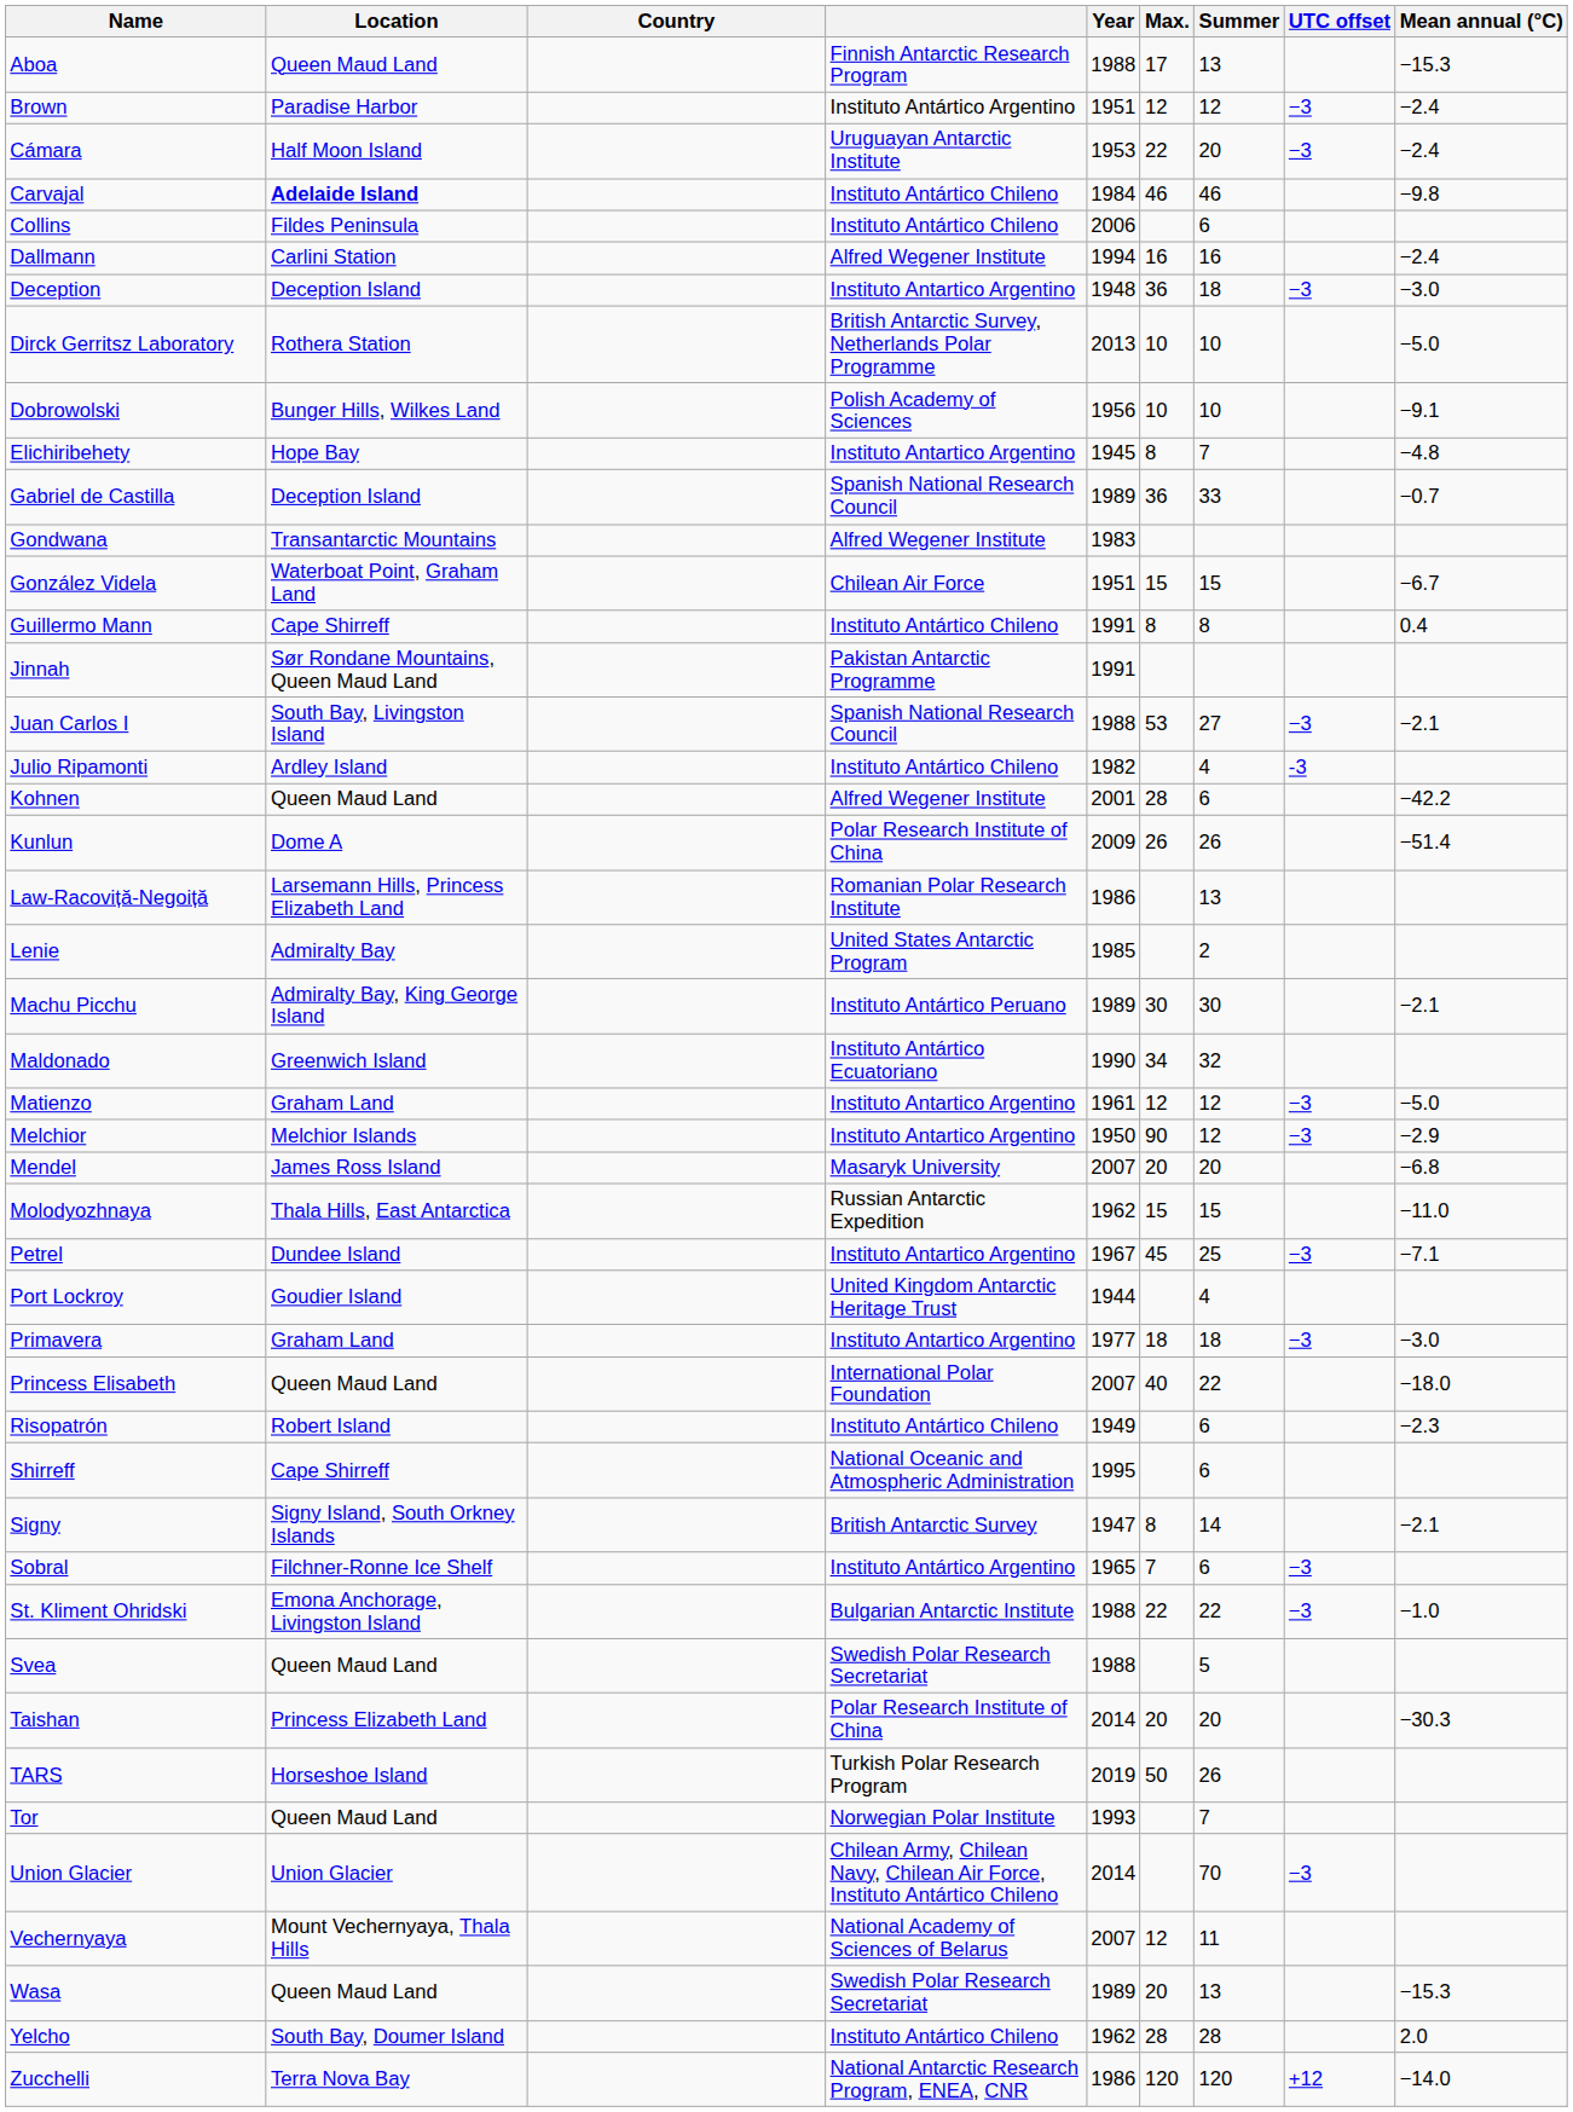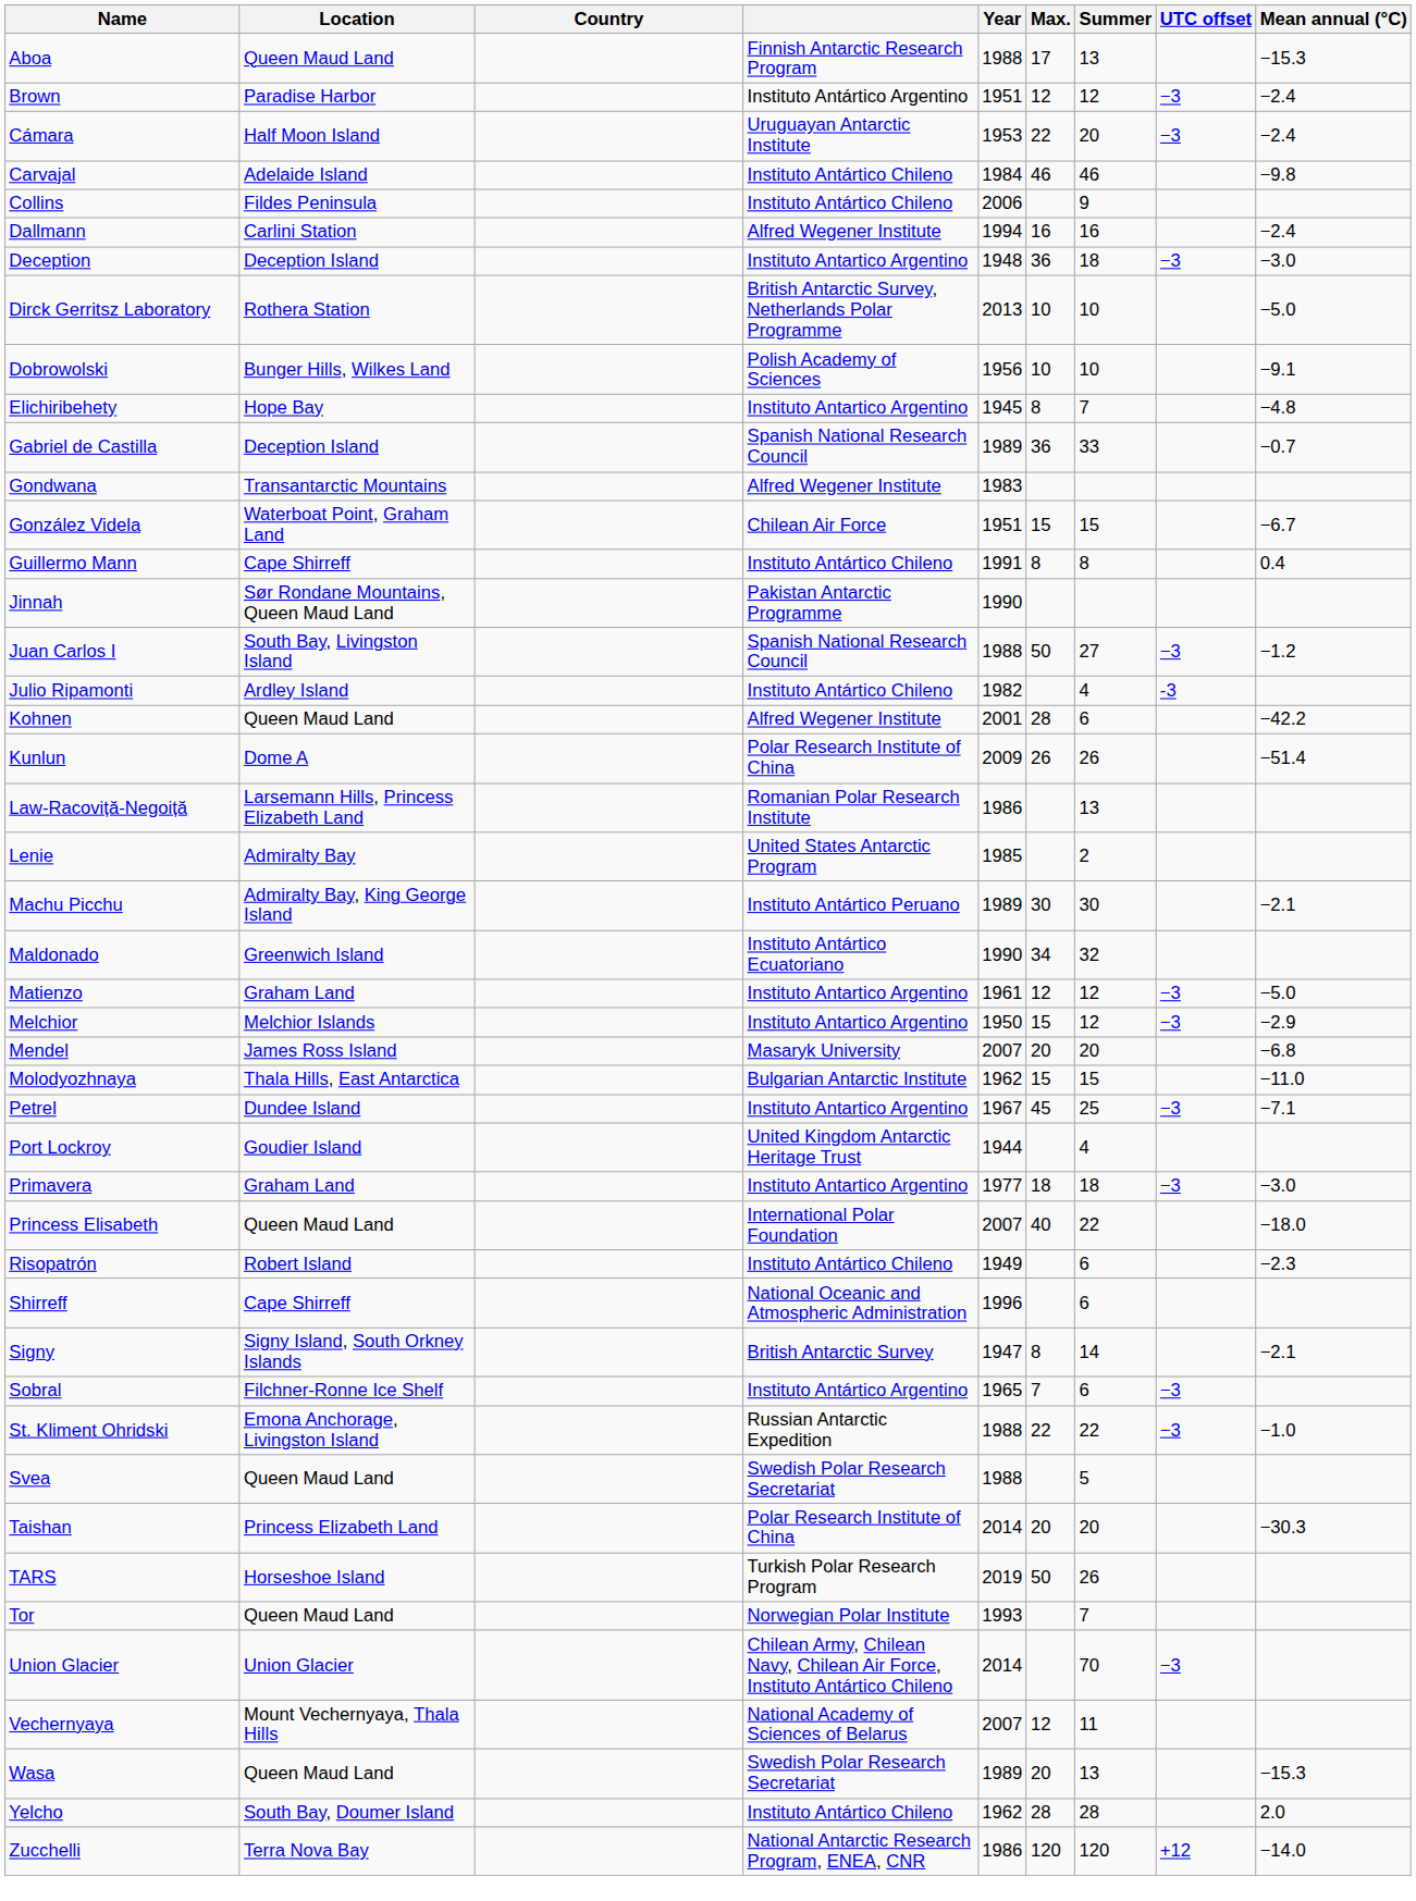 <table class="wikitable sortable col5right col6right col7right col8right col9right">
 <tr>
 <th width=200 px>Name</th>
 <th width=200 px>Location</th>
 <th width=230 px>Country</th>
 <th width=200 px></th>
 <th scope="col" data-sort-type="number">Year </th>
 <th scope="col" data-sort-type="number">Max. </th>
 <th scope="col" data-sort-type="number">Summer </th>
 <th scope="col" data-sort-type="number"><a href='#'>UTC offset</a></th>
 <th scope="col" data-sort-type="number">Mean annual  (°C)</th>
 </tr>
 <tr>
 <td><a href='#'>Aboa</a></td>
 <td><a href='#'>Queen Maud Land</a></td>
 <td></td>
 <td><a href='#'>Finnish Antarctic Research Program</a></td>
 <td>1988</td>
 <td>17</td>
 <td>13</td>
 <td></td>
 <td>−15.3</td>
 </tr>
 <tr>
 <td><a href='#'>Brown</a></td>
 <td><a href='#'>Paradise Harbor</a></td>
 <td></td>
 <td>Instituto Antártico Argentino</td>
 <td>1951</td>
 <td>12</td>
 <td>12</td>
 <td><a href='#'>−3</a></td>
 <td>−2.4</td>
 </tr>
 <tr>
 <td><a href='#'>Cámara</a></td>
 <td><a href='#'>Half Moon Island</a></td>
 <td></td>
 <td><a href='#'>Uruguayan Antarctic Institute</a></td>
 <td>1953</td>
 <td>22</td>
 <td>20</td>
 <td><a href='#'>−3</a></td>
 <td>−2.4</td>
 </tr>
 <tr>
 <td><a href='#'>Carvajal</a></td>
-<td><strong><a href='#'>Adelaide Island</a></strong></td>
+<td><a href='#'>Adelaide Island</a></td>
 <td></td>
 <td><a href='#'>Instituto Antártico Chileno</a></td>
 <td>1984</td>
 <td>46</td>
 <td>46</td>
 <td></td>
 <td>−9.8</td>
 </tr>
 <tr>
 <td><a href='#'>Collins</a></td>
 <td><a href='#'>Fildes Peninsula</a></td>
 <td></td>
 <td><a href='#'>Instituto Antártico Chileno</a></td>
 <td>2006</td>
 <td></td>
-<td>6</td>
+<td>9</td>
 <td></td>
 <td></td>
 </tr>
 <tr>
 <td><a href='#'>Dallmann</a></td>
 <td><a href='#'>Carlini Station</a></td>
 <td></td>
 <td><a href='#'>Alfred Wegener Institute</a></td>
 <td>1994</td>
 <td>16</td>
 <td>16</td>
 <td></td>
 <td>−2.4</td>
 </tr>
 <tr>
 <td><a href='#'>Deception</a></td>
 <td><a href='#'>Deception Island</a></td>
 <td></td>
 <td><a href='#'>Instituto Antartico Argentino</a></td>
 <td>1948</td>
 <td>36</td>
 <td>18</td>
 <td><a href='#'>−3</a></td>
 <td>−3.0</td>
 </tr>
 <tr>
 <td><a href='#'>Dirck Gerritsz Laboratory</a></td>
 <td><a href='#'>Rothera Station</a></td>
 <td></td>
 <td><a href='#'>British Antarctic Survey</a>, <a href='#'>Netherlands Polar Programme</a></td>
 <td>2013</td>
 <td>10</td>
 <td>10</td>
 <td></td>
 <td>−5.0</td>
 </tr>
 <tr>
 <td><a href='#'>Dobrowolski</a></td>
 <td><a href='#'>Bunger Hills</a>, <a href='#'>Wilkes Land</a></td>
 <td></td>
 <td><a href='#'>Polish Academy of Sciences</a></td>
 <td>1956</td>
 <td>10</td>
 <td>10</td>
 <td></td>
 <td>−9.1</td>
 </tr>
 <tr>
 <td><a href='#'>Elichiribehety</a></td>
 <td><a href='#'>Hope Bay</a></td>
 <td></td>
 <td><a href='#'>Instituto Antartico Argentino</a></td>
 <td>1945</td>
 <td>8</td>
 <td>7</td>
 <td></td>
 <td>−4.8</td>
 </tr>
 <tr>
 <td><a href='#'>Gabriel de Castilla</a></td>
 <td><a href='#'>Deception Island</a></td>
 <td></td>
 <td><a href='#'>Spanish National Research Council</a></td>
 <td>1989</td>
 <td>36</td>
 <td>33</td>
 <td></td>
 <td>−0.7</td>
 </tr>
 <tr>
 <td><a href='#'>Gondwana</a></td>
 <td><a href='#'>Transantarctic Mountains</a></td>
 <td></td>
 <td><a href='#'>Alfred Wegener Institute</a></td>
 <td>1983</td>
 <td></td>
 <td></td>
 <td></td>
 <td></td>
 </tr>
 <tr>
 <td><a href='#'>González Videla</a></td>
 <td><a href='#'>Waterboat Point</a>, <a href='#'>Graham Land</a></td>
 <td></td>
 <td><a href='#'>Chilean Air Force</a></td>
 <td>1951</td>
 <td>15</td>
 <td>15</td>
 <td></td>
 <td>−6.7</td>
 </tr>
 <tr>
 <td><a href='#'>Guillermo Mann</a></td>
 <td><a href='#'>Cape Shirreff</a></td>
 <td></td>
 <td><a href='#'>Instituto Antártico Chileno</a></td>
 <td>1991</td>
 <td>8</td>
 <td>8</td>
 <td></td>
 <td>0.4</td>
 </tr>
 <tr>
 <td><a href='#'>Jinnah</a></td>
 <td><a href='#'>Sør Rondane Mountains</a>, Queen Maud Land</td>
 <td></td>
 <td><a href='#'>Pakistan Antarctic Programme</a></td>
-<td>1991</td>
+<td>1990</td>
 <td></td>
 <td></td>
 <td></td>
 <td></td>
 </tr>
 <tr>
 <td><a href='#'>Juan Carlos I</a></td>
 <td><a href='#'>South Bay</a>, <a href='#'>Livingston Island</a></td>
 <td></td>
 <td><a href='#'>Spanish National Research Council</a></td>
 <td>1988</td>
-<td>53</td>
+<td>50</td>
 <td>27</td>
 <td><a href='#'>−3</a></td>
-<td>−2.1</td>
+<td>−1.2</td>
 </tr>
 <tr>
 <td><a href='#'>Julio Ripamonti</a></td>
 <td><a href='#'>Ardley Island</a></td>
 <td></td>
 <td><a href='#'>Instituto Antártico Chileno</a></td>
 <td>1982</td>
 <td></td>
 <td>4</td>
 <td><a href='#'>-3</a></td>
 <td></td>
 </tr>
 <tr>
 <td><a href='#'>Kohnen</a></td>
 <td>Queen Maud Land</td>
 <td></td>
 <td><a href='#'>Alfred Wegener Institute</a></td>
 <td>2001</td>
 <td>28</td>
 <td>6</td>
 <td></td>
 <td>−42.2</td>
 </tr>
 <tr>
 <td><a href='#'>Kunlun</a></td>
 <td><a href='#'>Dome A</a></td>
 <td></td>
 <td><a href='#'>Polar Research Institute of China</a></td>
 <td>2009</td>
 <td>26</td>
 <td>26</td>
 <td></td>
 <td>−51.4</td>
 </tr>
 <tr>
 <td><a href='#'>Law-Racoviță-Negoiță</a></td>
 <td><a href='#'>Larsemann Hills</a>, <a href='#'>Princess Elizabeth Land</a></td>
 <td></td>
 <td><a href='#'>Romanian Polar Research Institute</a></td>
 <td>1986</td>
 <td></td>
 <td>13</td>
 <td></td>
 <td></td>
 </tr>
 <tr>
 <td><a href='#'>Lenie</a></td>
 <td><a href='#'>Admiralty Bay</a></td>
 <td></td>
 <td><a href='#'>United States Antarctic Program</a></td>
 <td>1985</td>
 <td></td>
 <td>2</td>
 <td></td>
 <td></td>
 </tr>
 <tr>
 <td><a href='#'>Machu Picchu</a></td>
 <td><a href='#'>Admiralty Bay</a>, <a href='#'>King George Island</a></td>
 <td></td>
 <td><a href='#'>Instituto Antártico Peruano</a></td>
 <td>1989</td>
 <td>30</td>
 <td>30</td>
 <td></td>
 <td>−2.1</td>
 </tr>
 <tr>
 <td><a href='#'>Maldonado</a></td>
 <td><a href='#'>Greenwich Island</a></td>
 <td></td>
 <td><a href='#'>Instituto Antártico Ecuatoriano</a></td>
 <td>1990</td>
 <td>34</td>
 <td>32</td>
 <td></td>
 <td></td>
 </tr>
 <tr>
 <td><a href='#'>Matienzo</a></td>
 <td><a href='#'>Graham Land</a></td>
 <td></td>
 <td><a href='#'>Instituto Antartico Argentino</a></td>
 <td>1961</td>
 <td>12</td>
 <td>12</td>
 <td><a href='#'>−3</a></td>
 <td>−5.0</td>
 </tr>
 <tr>
 <td><a href='#'>Melchior</a></td>
 <td><a href='#'>Melchior Islands</a></td>
 <td></td>
 <td><a href='#'>Instituto Antartico Argentino</a></td>
 <td>1950</td>
-<td>90</td>
+<td>15</td>
 <td>12</td>
 <td><a href='#'>−3</a></td>
 <td>−2.9</td>
 </tr>
 <tr>
 <td><a href='#'>Mendel</a></td>
 <td><a href='#'>James Ross Island</a></td>
 <td></td>
 <td><a href='#'>Masaryk University</a></td>
 <td>2007</td>
 <td>20</td>
 <td>20</td>
 <td></td>
 <td>−6.8</td>
 </tr>
 <tr>
 <td><a href='#'>Molodyozhnaya</a></td>
 <td><a href='#'>Thala Hills</a>, <a href='#'>East Antarctica</a></td>
 <td></td>
-<td>Russian Antarctic Expedition</td>
+<td><a href='#'>Bulgarian Antarctic Institute</a></td>
 <td>1962</td>
 <td>15</td>
 <td>15</td>
 <td></td>
 <td>−11.0</td>
 </tr>
 <tr>
 <td><a href='#'>Petrel</a></td>
 <td><a href='#'>Dundee Island</a></td>
 <td></td>
 <td><a href='#'>Instituto Antartico Argentino</a></td>
 <td>1967</td>
 <td>45</td>
 <td>25</td>
 <td><a href='#'>−3</a></td>
 <td>−7.1</td>
 </tr>
 <tr>
 <td><a href='#'>Port Lockroy</a></td>
 <td><a href='#'>Goudier Island</a></td>
 <td></td>
 <td><a href='#'>United Kingdom Antarctic Heritage Trust</a></td>
 <td>1944</td>
 <td></td>
 <td>4</td>
 <td></td>
 <td></td>
 </tr>
 <tr>
 <td><a href='#'>Primavera</a></td>
 <td><a href='#'>Graham Land</a></td>
 <td></td>
 <td><a href='#'>Instituto Antartico Argentino</a></td>
 <td>1977</td>
 <td>18</td>
 <td>18</td>
 <td><a href='#'>−3</a></td>
 <td>−3.0</td>
 </tr>
 <tr>
 <td><a href='#'>Princess Elisabeth</a></td>
 <td>Queen Maud Land</td>
 <td></td>
 <td><a href='#'>International Polar Foundation</a></td>
 <td>2007</td>
 <td>40</td>
 <td>22</td>
 <td></td>
 <td>−18.0</td>
 </tr>
 <tr>
 <td><a href='#'>Risopatrón</a></td>
 <td><a href='#'>Robert Island</a></td>
 <td></td>
 <td><a href='#'>Instituto Antártico Chileno</a></td>
 <td>1949</td>
 <td></td>
 <td>6</td>
 <td></td>
 <td>−2.3</td>
 </tr>
 <tr>
 <td><a href='#'>Shirreff</a></td>
 <td><a href='#'>Cape Shirreff</a></td>
 <td></td>
 <td><a href='#'>National Oceanic and Atmospheric Administration</a></td>
-<td>1995</td>
+<td>1996</td>
 <td></td>
 <td>6</td>
 <td></td>
 <td></td>
 </tr>
 <tr>
 <td><a href='#'>Signy</a></td>
 <td><a href='#'>Signy Island</a>, <a href='#'>South Orkney Islands</a></td>
 <td></td>
 <td><a href='#'>British Antarctic Survey</a></td>
 <td>1947</td>
 <td>8</td>
 <td>14</td>
 <td></td>
 <td>−2.1</td>
 </tr>
 <tr>
 <td><a href='#'>Sobral</a></td>
 <td><a href='#'>Filchner-Ronne Ice Shelf</a></td>
 <td></td>
 <td><a href='#'>Instituto Antártico Argentino</a></td>
 <td>1965</td>
 <td>7</td>
 <td>6</td>
 <td><a href='#'>−3</a></td>
 <td></td>
 </tr>
 <tr>
 <td><a href='#'>St. Kliment Ohridski</a></td>
 <td><a href='#'>Emona Anchorage</a>, <a href='#'>Livingston Island</a></td>
 <td></td>
-<td><a href='#'>Bulgarian Antarctic Institute</a></td>
+<td>Russian Antarctic Expedition</td>
 <td>1988</td>
 <td>22</td>
 <td>22</td>
 <td><a href='#'>−3</a></td>
 <td>−1.0</td>
 </tr>
 <tr>
 <td><a href='#'>Svea</a></td>
 <td>Queen Maud Land</td>
 <td></td>
 <td><a href='#'>Swedish Polar Research Secretariat</a></td>
 <td>1988</td>
 <td></td>
 <td>5</td>
 <td></td>
 <td></td>
 </tr>
 <tr>
 <td><a href='#'>Taishan</a></td>
 <td><a href='#'>Princess Elizabeth Land</a></td>
 <td></td>
 <td><a href='#'>Polar Research Institute of China</a></td>
 <td>2014</td>
 <td>20</td>
 <td>20</td>
 <td></td>
 <td>−30.3</td>
 </tr>
 <tr>
 <td><a href='#'>TARS</a></td>
 <td><a href='#'>Horseshoe Island</a></td>
 <td></td>
 <td>Turkish Polar Research Program</td>
 <td>2019</td>
 <td>50</td>
 <td>26</td>
 <td></td>
 <td></td>
 </tr>
 <tr>
 <td><a href='#'>Tor</a></td>
 <td>Queen Maud Land</td>
 <td></td>
 <td><a href='#'>Norwegian Polar Institute</a></td>
 <td>1993</td>
 <td></td>
 <td>7</td>
 <td></td>
 <td></td>
 </tr>
 <tr>
 <td><a href='#'>Union Glacier</a></td>
 <td><a href='#'>Union Glacier</a></td>
 <td></td>
 <td><a href='#'>Chilean Army</a>, <a href='#'>Chilean Navy</a>, <a href='#'>Chilean Air Force</a>, <a href='#'>Instituto Antártico Chileno</a></td>
 <td>2014</td>
 <td></td>
 <td>70</td>
 <td><a href='#'>−3</a></td>
 <td></td>
 </tr>
 <tr>
 <td><a href='#'>Vechernyaya</a></td>
 <td>Mount Vechernyaya, <a href='#'>Thala Hills</a></td>
 <td></td>
 <td><a href='#'>National Academy of Sciences of Belarus</a></td>
 <td>2007</td>
 <td>12</td>
 <td>11</td>
 <td></td>
 <td></td>
 </tr>
 <tr>
 <td><a href='#'>Wasa</a></td>
 <td>Queen Maud Land</td>
 <td></td>
 <td><a href='#'>Swedish Polar Research Secretariat</a></td>
 <td>1989</td>
 <td>20</td>
 <td>13</td>
 <td></td>
 <td>−15.3</td>
 </tr>
 <tr>
 <td><a href='#'>Yelcho</a></td>
 <td><a href='#'>South Bay</a>, <a href='#'>Doumer Island</a></td>
 <td></td>
 <td><a href='#'>Instituto Antártico Chileno</a></td>
 <td>1962</td>
 <td>28</td>
 <td>28</td>
 <td></td>
 <td>2.0</td>
 </tr>
 <tr>
 <td><a href='#'>Zucchelli</a></td>
 <td><a href='#'>Terra Nova Bay</a></td>
 <td></td>
 <td><a href='#'>National Antarctic Research Program</a>, <a href='#'>ENEA</a>, <a href='#'>CNR</a></td>
 <td>1986</td>
 <td>120</td>
 <td>120</td>
 <td><a href='#'>+12</a></td>
 <td>−14.0</td>
 </tr>
 </table>
